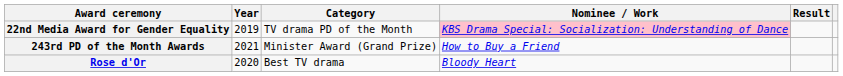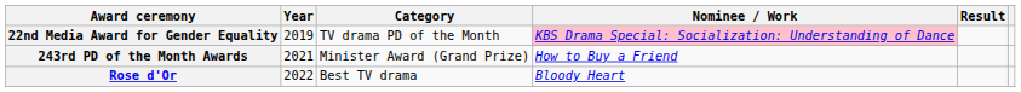 <table class="wikitable sortable plainrowheaders">
 <tr>
 <th scope="col">Award ceremony</th>
 <th scope="col">Year</th>
 <th scope="col">Category</th>
 <th scope="col">Nominee / Work</th>
 <th scope="col">Result</th>
 <th scope="col" class="unsortable"></th>
 </tr>
 <tr>
 <th scope="row">22nd Media Award for Gender Equality</th>
 <td style="text-align:center">2019</td>
 <td>TV drama PD of the Month</td>
 <td style="background: pink;"><em><a href='#'>KBS Drama Special: Socialization: Understanding of Dance</a></em></td>
 <td></td>
 <td></td>
 </tr>
 <tr>
 <th scope="row">243rd PD of the Month Awards</th>
 <td>2021</td>
 <td>Minister Award (Grand Prize)</td>
 <td><em><a href='#'>How to Buy a Friend</a></em></td>
 <td></td>
 <td></td>
 </tr>
 <tr>
 <th scope="row"><a href='#'>Rose d'Or</a></th>
-<td>2020</td>
+<td>2022</td>
 <td>Best TV drama</td>
 <td><em><a href='#'>Bloody Heart</a></em></td>
 <td></td>
 <td></td>
 </tr>
 </table>
